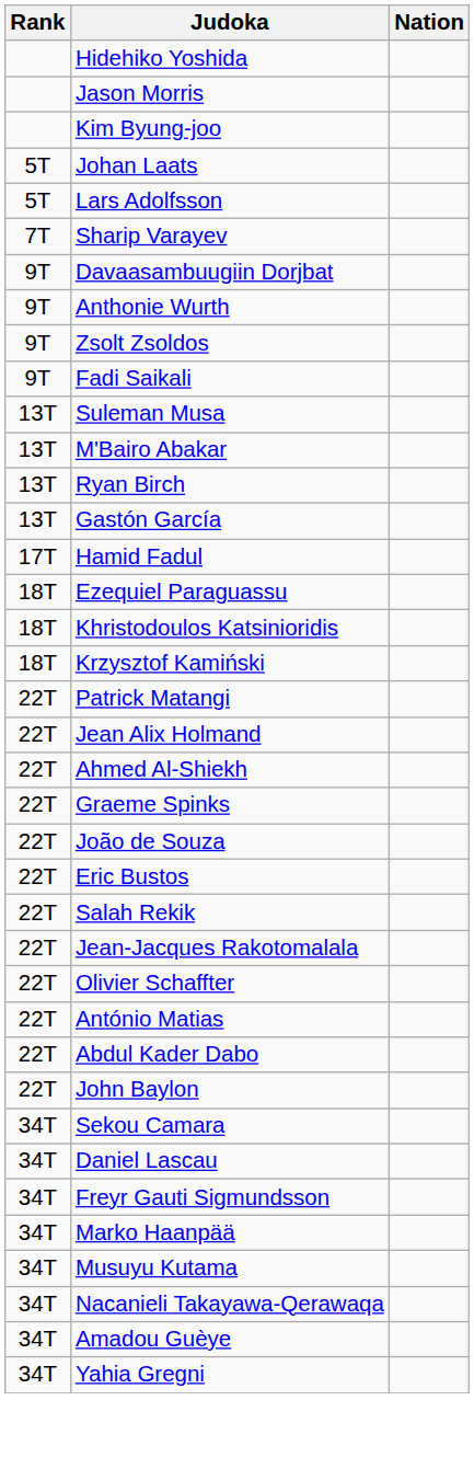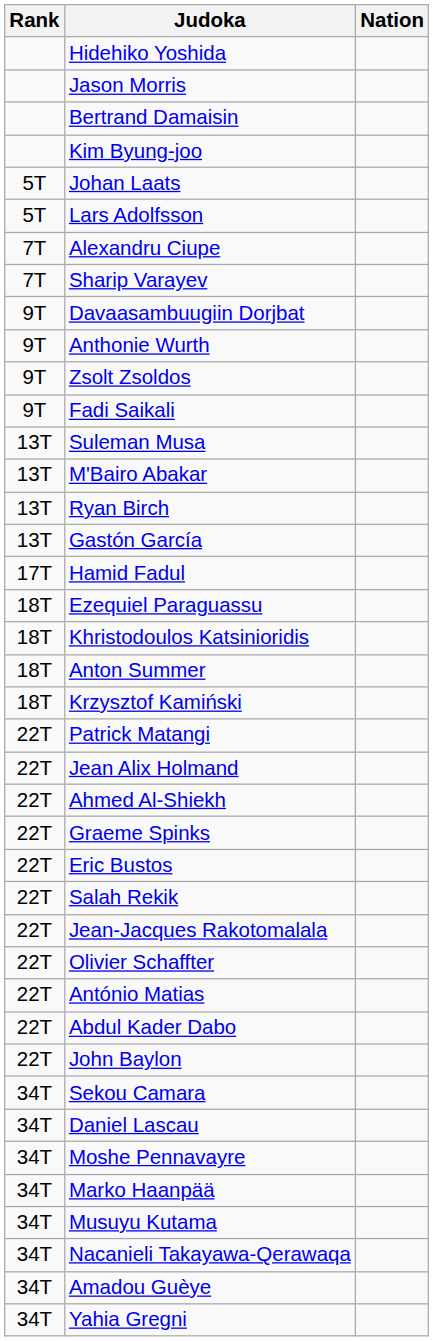 <table class="wikitable sortable" style="text-align:center">
 <tr>
 <th>Rank</th>
 <th>Judoka</th>
 <th>Nation</th>
 </tr>
 <tr>
 <td></td>
 <td align="left"><a href='#'>Hidehiko Yoshida</a></td>
 <td align="left"></td>
 </tr>
 <tr>
 <td></td>
 <td align="left"><a href='#'>Jason Morris</a></td>
 <td align="left"></td>
 </tr>
 <tr>
 <td></td>
+<td align="left"><a href='#'>Bertrand Damaisin</a></td>
+<td align="left"></td>
+</tr>
+<tr>
+<td></td>
 <td align="left"><a href='#'>Kim Byung-joo</a></td>
 <td align="left"></td>
 </tr>
 <tr>
 <td>5T</td>
 <td align="left"><a href='#'>Johan Laats</a></td>
 <td align="left"></td>
 </tr>
 <tr>
 <td>5T</td>
 <td align="left"><a href='#'>Lars Adolfsson</a></td>
+<td align="left"></td>
+</tr>
+<tr>
+<td>7T</td>
+<td align="left"><a href='#'>Alexandru Ciupe</a></td>
 <td align="left"></td>
 </tr>
 <tr>
 <td>7T</td>
 <td align="left"><a href='#'>Sharip Varayev</a></td>
 <td align="left"></td>
 </tr>
 <tr>
 <td>9T</td>
 <td align="left"><a href='#'>Davaasambuugiin Dorjbat</a></td>
 <td align="left"></td>
 </tr>
 <tr>
 <td>9T</td>
 <td align="left"><a href='#'>Anthonie Wurth</a></td>
 <td align="left"></td>
 </tr>
 <tr>
 <td>9T</td>
 <td align="left"><a href='#'>Zsolt Zsoldos</a></td>
 <td align="left"></td>
 </tr>
 <tr>
 <td>9T</td>
 <td align="left"><a href='#'>Fadi Saikali</a></td>
 <td align="left"></td>
 </tr>
 <tr>
 <td>13T</td>
 <td align="left"><a href='#'>Suleman Musa</a></td>
 <td align="left"></td>
 </tr>
 <tr>
 <td>13T</td>
 <td align="left"><a href='#'>M'Bairo Abakar</a></td>
 <td align="left"></td>
 </tr>
 <tr>
 <td>13T</td>
 <td align="left"><a href='#'>Ryan Birch</a></td>
 <td align="left"></td>
 </tr>
 <tr>
 <td>13T</td>
 <td align="left"><a href='#'>Gastón García</a></td>
 <td align="left"></td>
 </tr>
 <tr>
 <td>17T</td>
 <td align="left"><a href='#'>Hamid Fadul</a></td>
 <td align="left"></td>
 </tr>
 <tr>
 <td>18T</td>
 <td align="left"><a href='#'>Ezequiel Paraguassu</a></td>
 <td align="left"></td>
 </tr>
 <tr>
 <td>18T</td>
 <td align="left"><a href='#'>Khristodoulos Katsinioridis</a></td>
 <td align="left"></td>
 </tr>
 <tr>
 <td>18T</td>
+<td align="left"><a href='#'>Anton Summer</a></td>
+<td align="left"></td>
+</tr>
+<tr>
+<td>18T</td>
 <td align="left"><a href='#'>Krzysztof Kamiński</a></td>
 <td align="left"></td>
 </tr>
 <tr>
 <td>22T</td>
 <td align="left"><a href='#'>Patrick Matangi</a></td>
 <td align="left"></td>
 </tr>
 <tr>
 <td>22T</td>
 <td align="left"><a href='#'>Jean Alix Holmand</a></td>
 <td align="left"></td>
 </tr>
 <tr>
 <td>22T</td>
 <td align="left"><a href='#'>Ahmed Al-Shiekh</a></td>
 <td align="left"></td>
 </tr>
 <tr>
 <td>22T</td>
 <td align="left"><a href='#'>Graeme Spinks</a></td>
-<td align="left"></td>
-</tr>
-<tr>
-<td>22T</td>
-<td align="left"><a href='#'>João de Souza</a></td>
 <td align="left"></td>
 </tr>
 <tr>
 <td>22T</td>
 <td align="left"><a href='#'>Eric Bustos</a></td>
 <td align="left"></td>
 </tr>
 <tr>
 <td>22T</td>
 <td align="left"><a href='#'>Salah Rekik</a></td>
 <td align="left"></td>
 </tr>
 <tr>
 <td>22T</td>
 <td align="left"><a href='#'>Jean-Jacques Rakotomalala</a></td>
 <td align="left"></td>
 </tr>
 <tr>
 <td>22T</td>
 <td align="left"><a href='#'>Olivier Schaffter</a></td>
 <td align="left"></td>
 </tr>
 <tr>
 <td>22T</td>
 <td align="left"><a href='#'>António Matias</a></td>
 <td align="left"></td>
 </tr>
 <tr>
 <td>22T</td>
 <td align="left"><a href='#'>Abdul Kader Dabo</a></td>
 <td align="left"></td>
 </tr>
 <tr>
 <td>22T</td>
 <td align="left"><a href='#'>John Baylon</a></td>
 <td align="left"></td>
 </tr>
 <tr>
 <td>34T</td>
 <td align="left"><a href='#'>Sekou Camara</a></td>
 <td align="left"></td>
 </tr>
 <tr>
 <td>34T</td>
 <td align="left"><a href='#'>Daniel Lascau</a></td>
 <td align="left"></td>
 </tr>
 <tr>
 <td>34T</td>
-<td align="left"><a href='#'>Freyr Gauti Sigmundsson</a></td>
+<td align="left"><a href='#'>Moshe Pennavayre</a></td>
 <td align="left"></td>
 </tr>
 <tr>
 <td>34T</td>
 <td align="left"><a href='#'>Marko Haanpää</a></td>
 <td align="left"></td>
 </tr>
 <tr>
 <td>34T</td>
 <td align="left"><a href='#'>Musuyu Kutama</a></td>
 <td align="left"></td>
 </tr>
 <tr>
 <td>34T</td>
 <td align="left"><a href='#'>Nacanieli Takayawa-Qerawaqa</a></td>
 <td align="left"></td>
 </tr>
 <tr>
 <td>34T</td>
 <td align="left"><a href='#'>Amadou Guèye</a></td>
 <td align="left"></td>
 </tr>
 <tr>
 <td>34T</td>
 <td align="left"><a href='#'>Yahia Gregni</a></td>
 <td align="left"></td>
 </tr>
 </table>
